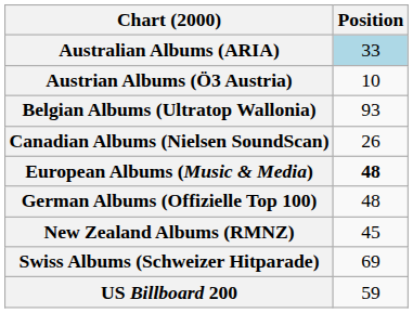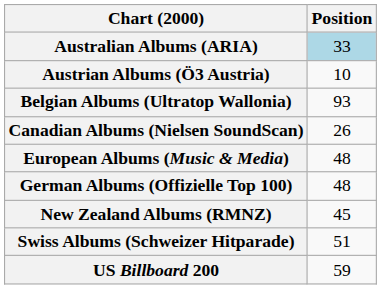 <table class="wikitable plainrowheaders sortable">
 <tr>
 <th scope="col">Chart (2000)</th>
 <th scope="col">Position</th>
 </tr>
 <tr>
 <th scope="row">Australian Albums (ARIA)</th>
 <td style="background: lightblue; text-align:center;">33</td>
 </tr>
 <tr>
 <th scope="row">Austrian Albums (Ö3 Austria)</th>
 <td align=center>10</td>
 </tr>
 <tr>
 <th scope="row">Belgian Albums (Ultratop Wallonia)</th>
 <td align="center">93</td>
 </tr>
 <tr>
 <th scope="row">Canadian Albums (Nielsen SoundScan)</th>
 <td style="text-align:center;">26</td>
 </tr>
 <tr>
 <th scope="row">European Albums (<em>Music & Media</em>)</th>
-<td align=center><strong>48</strong></td>
+<td align=center>48</td>
 </tr>
 <tr>
 <th scope="row">German Albums (Offizielle Top 100)</th>
 <td align=center>48</td>
 </tr>
 <tr>
 <th scope="row">New Zealand Albums (RMNZ)</th>
 <td style="text-align:center;">45</td>
 </tr>
 <tr>
 <th scope="row">Swiss Albums (Schweizer Hitparade)</th>
-<td style="text-align:center;">69</td>
+<td style="text-align:center;">51</td>
 </tr>
 <tr>
 <th scope="row">US <em>Billboard</em> 200</th>
 <td style="text-align:center;">59</td>
 </tr>
 </table>
